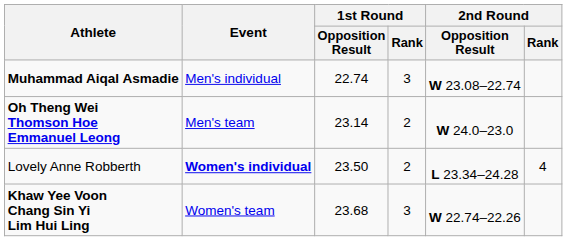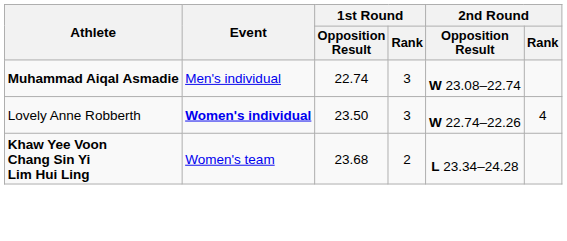 <table class="wikitable" style="font-size:90%">
 <tr>
 <th rowspan="2">Athlete</th>
 <th rowspan="2">Event</th>
 <th colspan="2">1st Round</th>
 <th colspan="2">2nd Round</th>
 </tr>
 <tr style="font-size:95%">
 <th>Opposition<br>Result</th>
 <th>Rank</th>
 <th>Opposition<br>Result</th>
 <th>Rank</th>
 </tr>
 <tr align="center">
 <td align="left"><strong>Muhammad Aiqal Asmadie</strong></td>
 <td align="left"><a href='#'>Men's individual</a></td>
 <td>22.74</td>
 <td>3</td>
 <td><br> <strong>W</strong> 23.08–22.74</td>
 <td></td>
 </tr>
 <tr align="center">
-<td align="left"><strong>Oh Theng Wei<br><a href='#'>Thomson Hoe</a><br><a href='#'>Emmanuel Leong</a></strong></td>
-<td align="left"><a href='#'>Men's team</a></td>
-<td>23.14</td>
-<td>2</td>
-<td><br> <strong>W</strong> 24.0–23.0</td>
-<td></td>
-</tr>
-<tr align="center">
 <td align="left">Lovely Anne Robberth</td>
 <td align="left"><strong><a href='#'>Women's individual</a></strong></td>
 <td>23.50</td>
-<td>2</td>
-<td><br> <strong>L</strong> 23.34–24.28</td>
+<td>3</td>
+<td><br> <strong>W</strong> 22.74–22.26</td>
 <td>4</td>
 </tr>
 <tr align="center">
 <td align="left"><strong>Khaw Yee Voon<br>Chang Sin Yi<br>Lim Hui Ling </strong></td>
 <td align="left"><a href='#'>Women's team</a></td>
 <td>23.68</td>
-<td>3</td>
-<td><br> <strong>W</strong> 22.74–22.26</td>
+<td>2</td>
+<td><br> <strong>L</strong> 23.34–24.28</td>
 <td></td>
 </tr>
 </table>
